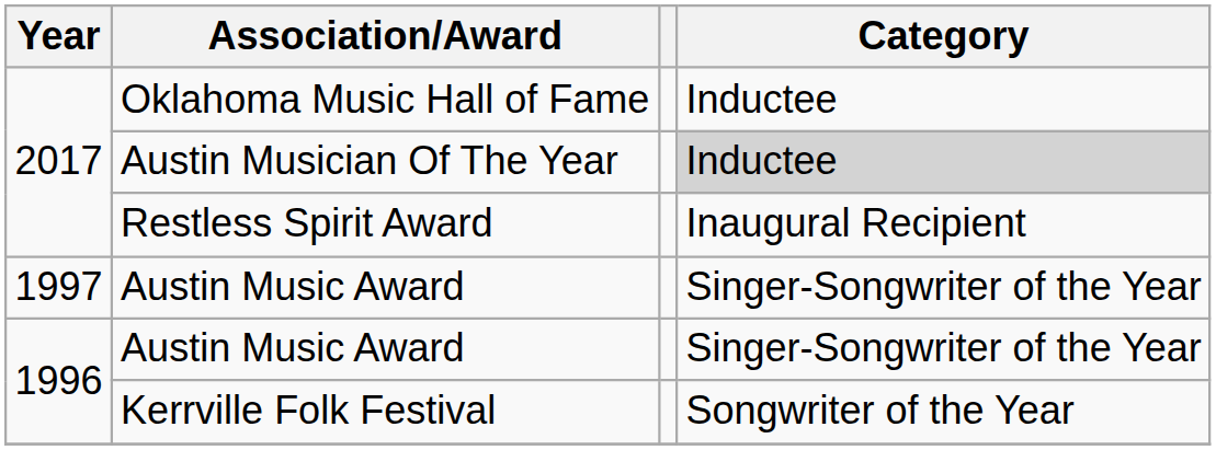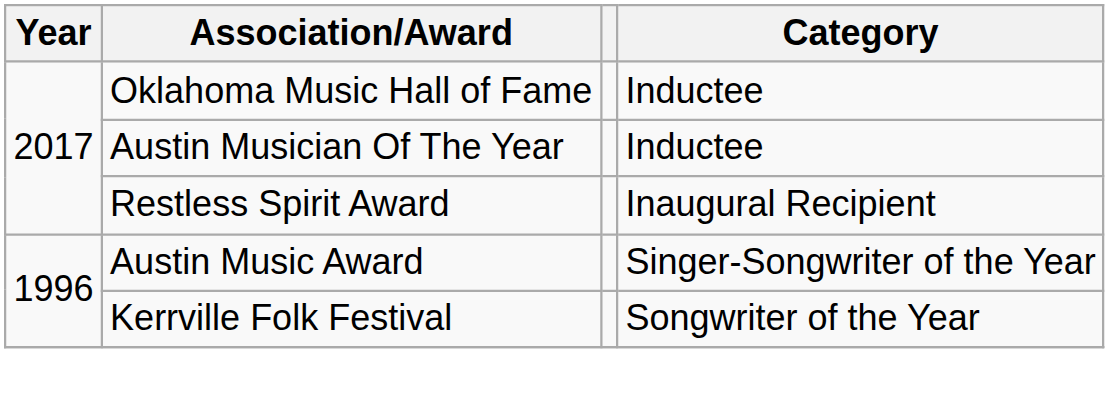 <table class="wikitable">
 <tr>
 <th>Year</th>
 <th>Association/Award</th>
 <th></th>
 <th>Category</th>
 </tr>
 <tr>
 <td rowspan="3">2017</td>
 <td>Oklahoma Music Hall of Fame</td>
 <td></td>
 <td>Inductee</td>
 </tr>
 <tr>
 <td>Austin Musician Of The Year</td>
 <td></td>
-<td style="background: lightgrey;">Inductee</td>
+<td>Inductee</td>
 </tr>
 <tr>
 <td>Restless Spirit Award</td>
 <td></td>
 <td>Inaugural Recipient</td>
-</tr>
-<tr>
-<td>1997</td>
-<td>Austin Music Award</td>
-<td></td>
-<td>Singer-Songwriter of the Year</td>
 </tr>
 <tr>
 <td rowspan="2">1996</td>
 <td>Austin Music Award</td>
 <td></td>
 <td>Singer-Songwriter of the Year</td>
 </tr>
 <tr>
 <td>Kerrville Folk Festival</td>
 <td></td>
 <td>Songwriter of the Year</td>
 </tr>
 <tr>
 </tr>
 </table>
